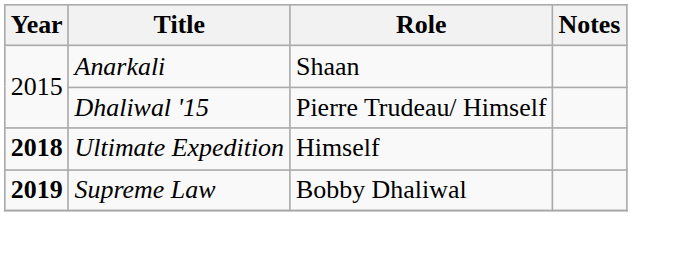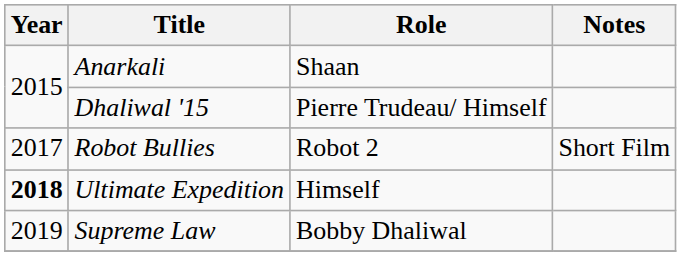 <table class="wikitable sortable">
 <tr>
 <th>Year</th>
 <th>Title</th>
 <th>Role</th>
 <th>Notes</th>
 </tr>
 <tr>
 <td rowspan="2">2015</td>
 <td><em>Anarkali</em></td>
 <td>Shaan</td>
 <td></td>
 </tr>
 <tr>
 <td><em>Dhaliwal '15</em></td>
 <td>Pierre Trudeau/ Himself</td>
 <td></td>
 </tr>
 <tr>
+<td>2017</td>
+<td><em>Robot Bullies</em></td>
+<td>Robot 2</td>
+<td>Short Film</td>
+</tr>
+<tr>
 <td><strong>2018</strong></td>
 <td><em>Ultimate Expedition</em></td>
 <td>Himself</td>
 <td></td>
 </tr>
 <tr>
-<td><strong>2019</strong></td>
+<td>2019</td>
 <td><em>Supreme Law</em></td>
 <td>Bobby Dhaliwal</td>
 <td></td>
 </tr>
 <tr>
 </tr>
 </table>
